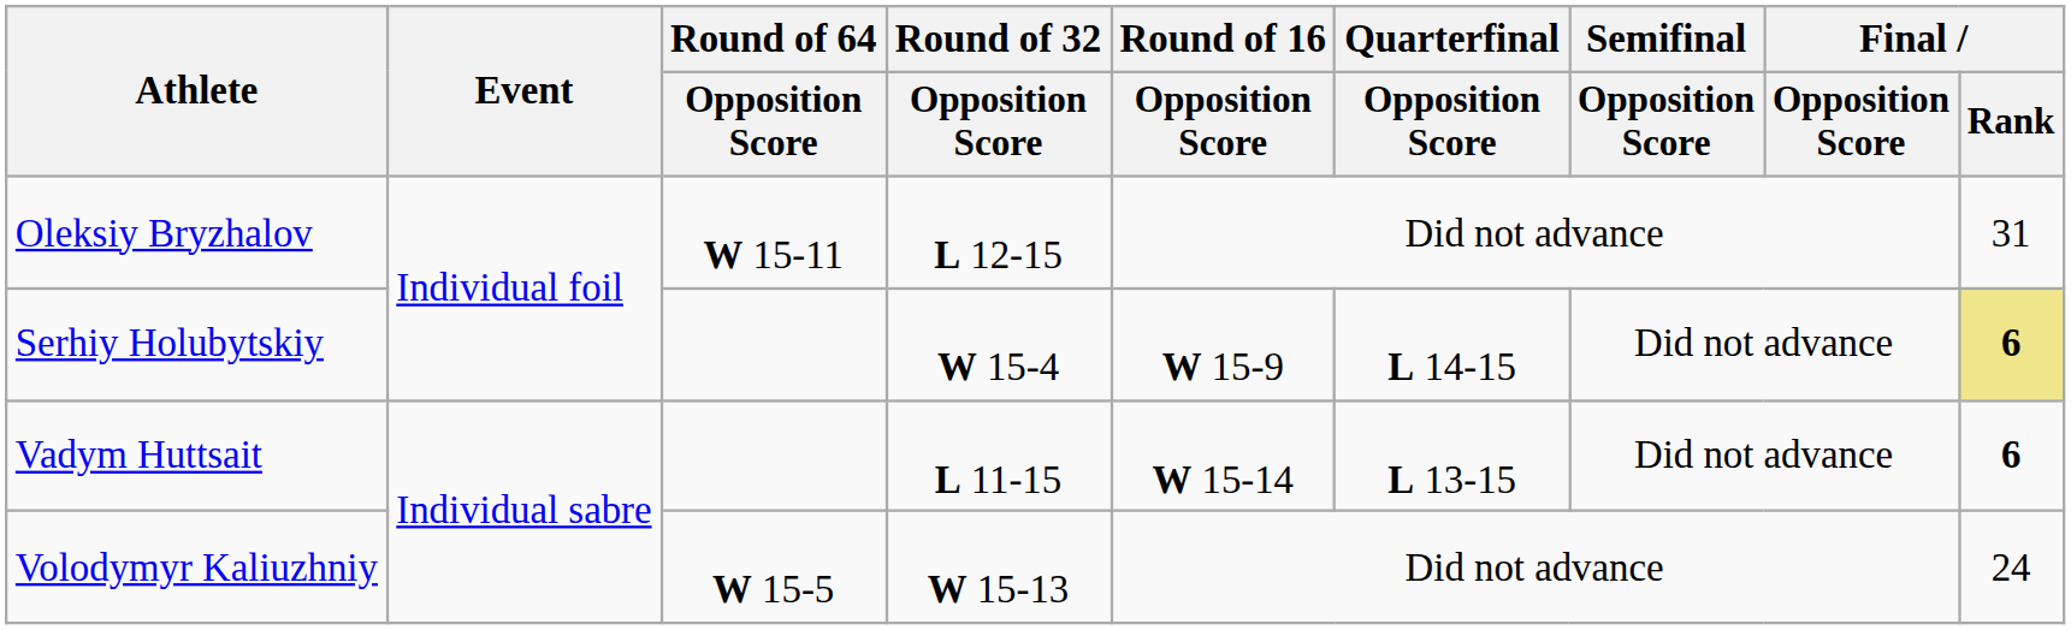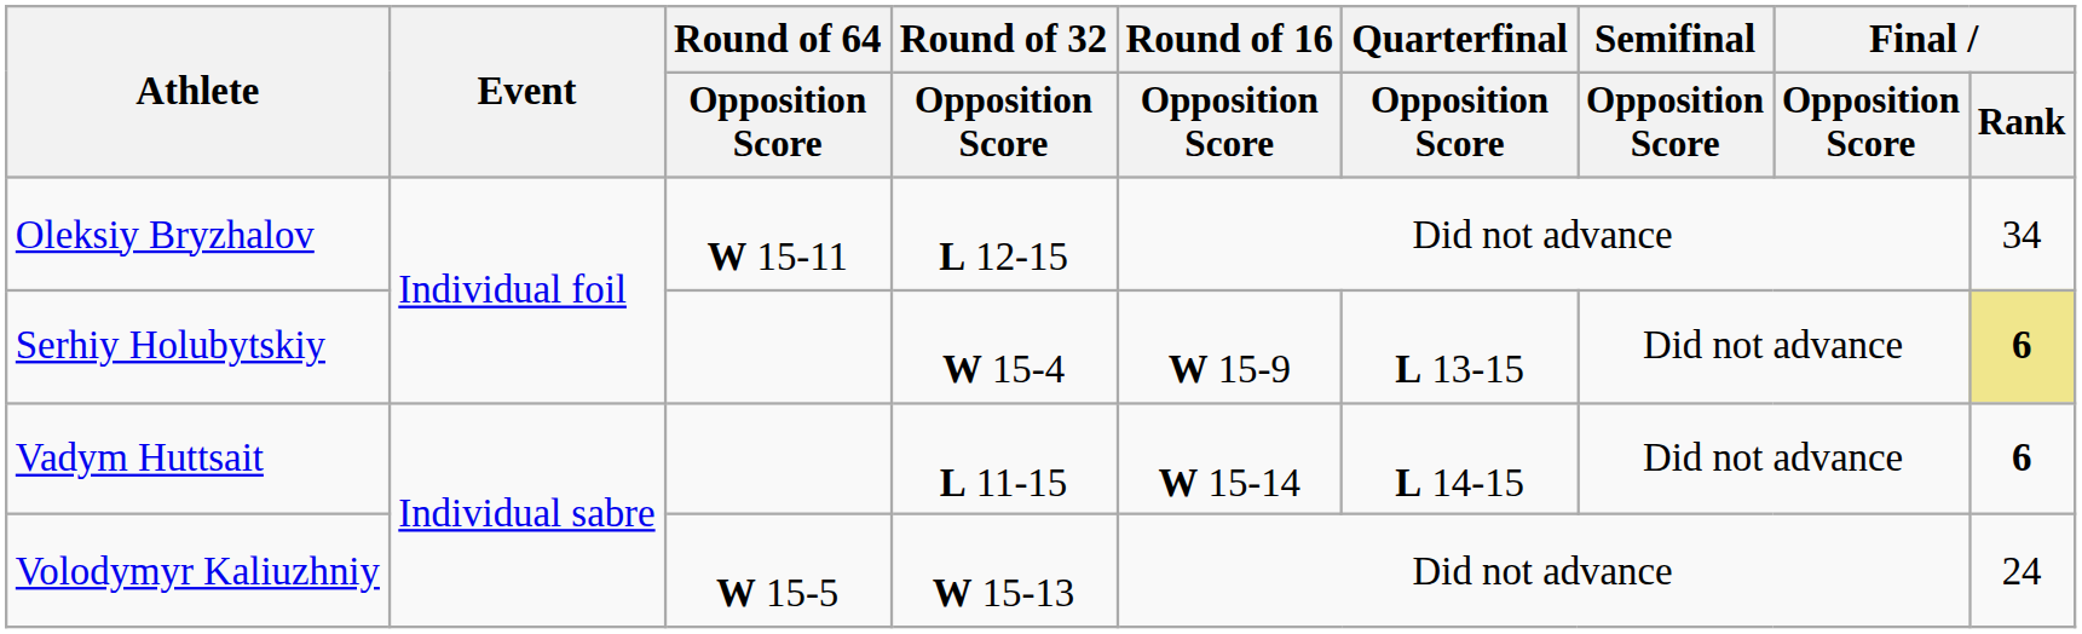 <table class="wikitable" style="font-size:90%">
 <tr>
 <th rowspan="2">Athlete</th>
 <th rowspan="2">Event</th>
 <th>Round of 64</th>
 <th>Round of 32</th>
 <th>Round of 16</th>
 <th>Quarterfinal</th>
 <th>Semifinal</th>
 <th colspan=2>Final / </th>
 </tr>
 <tr style="font-size:95%">
 <th>Opposition <br> Score</th>
 <th>Opposition <br> Score</th>
 <th>Opposition <br> Score</th>
 <th>Opposition <br> Score</th>
 <th>Opposition <br> Score</th>
 <th>Opposition <br> Score</th>
 <th>Rank</th>
 </tr>
 <tr align=center>
 <td align=left><a href='#'>Oleksiy Bryzhalov</a></td>
 <td align=left rowspan=2><a href='#'>Individual foil</a></td>
 <td><br><strong>W</strong> 15-11</td>
 <td><br><strong>L</strong> 12-15</td>
 <td colspan=4>Did not advance</td>
-<td>31</td>
+<td>34</td>
 </tr>
 <tr align=center>
 <td align=left><a href='#'>Serhiy Holubytskiy</a></td>
 <td></td>
 <td><br><strong>W</strong> 15-4</td>
 <td><br><strong>W</strong> 15-9</td>
-<td><br><strong>L</strong> 14-15</td>
+<td><br><strong>L</strong> 13-15</td>
 <td colspan=2>Did not advance</td>
 <td style="background: khaki;"><strong>6</strong></td>
 </tr>
 <tr align=center>
 <td align=left><a href='#'>Vadym Huttsait</a></td>
 <td align=left rowspan=2><a href='#'>Individual sabre</a></td>
 <td></td>
 <td><br><strong>L</strong> 11-15</td>
 <td><br><strong>W</strong> 15-14</td>
-<td><br><strong>L</strong> 13-15</td>
+<td><br><strong>L</strong> 14-15</td>
 <td colspan=2>Did not advance</td>
 <td><strong>6</strong></td>
 </tr>
 <tr align=center>
 <td align=left><a href='#'>Volodymyr Kaliuzhniy</a></td>
 <td><br><strong>W</strong> 15-5</td>
 <td><br><strong>W</strong> 15-13</td>
 <td colspan=4>Did not advance</td>
 <td>24</td>
 </tr>
 </table>
